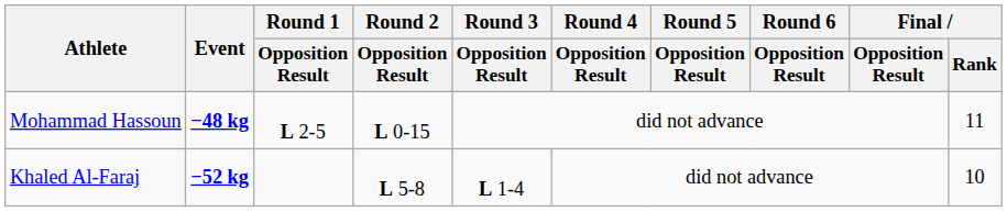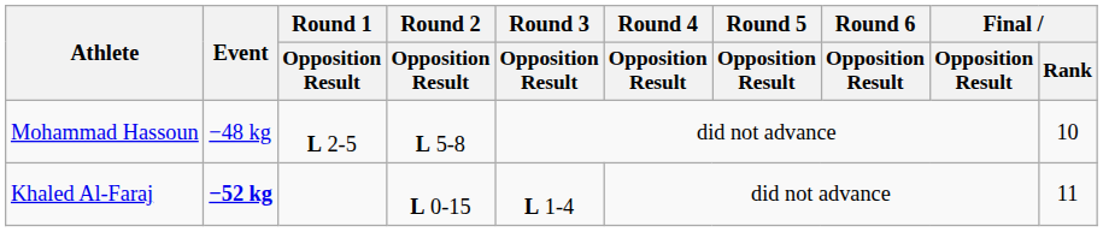 <table class="wikitable" style="font-size:90%">
 <tr>
 <th rowspan="2">Athlete</th>
 <th rowspan="2">Event</th>
 <th>Round 1</th>
 <th>Round 2</th>
 <th>Round 3</th>
 <th>Round 4</th>
 <th>Round 5</th>
 <th>Round 6</th>
 <th colspan=2>Final / </th>
 </tr>
 <tr style="font-size: 95%">
 <th>Opposition<br>Result</th>
 <th>Opposition<br>Result</th>
 <th>Opposition<br>Result</th>
 <th>Opposition<br>Result</th>
 <th>Opposition<br>Result</th>
 <th>Opposition<br>Result</th>
 <th>Opposition<br>Result</th>
 <th>Rank</th>
 </tr>
 <tr align=center>
 <td align=left><a href='#'>Mohammad Hassoun</a></td>
-<td align=left><strong><a href='#'>−48 kg</a></strong></td>
+<td align=left><a href='#'>−48 kg</a></td>
 <td><br><strong>L</strong> 2-5</td>
-<td><br><strong>L</strong> 0-15</td>
+<td><br><strong>L</strong> 5-8</td>
 <td colspan=5>did not advance</td>
-<td>11</td>
+<td>10</td>
 </tr>
 <tr align=center>
 <td align=left><a href='#'>Khaled Al-Faraj</a></td>
 <td align=left><strong><a href='#'>−52 kg</a></strong></td>
 <td></td>
-<td><br><strong>L</strong> 5-8</td>
+<td><br><strong>L</strong> 0-15</td>
 <td><br><strong>L</strong> 1-4</td>
 <td colspan=4>did not advance</td>
-<td>10</td>
+<td>11</td>
 </tr>
 </table>
